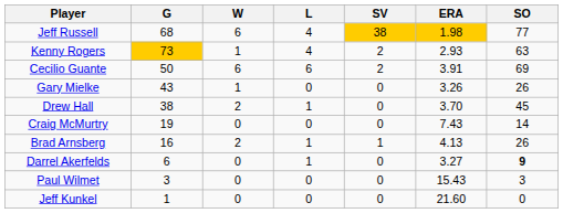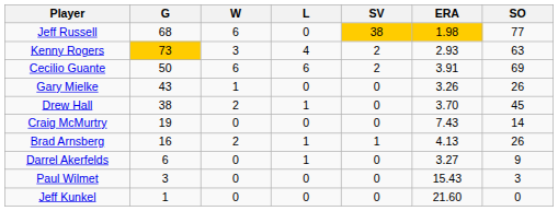 <table class="wikitable sortable">
 <tr>
 <th bgcolor="#DDDDFF" width="16%">Player</th>
 <th bgcolor="#DDDDFF" width="9%">G</th>
 <th bgcolor="#DDDDFF" width="9%">W</th>
 <th bgcolor="#DDDDFF" width="9%">L</th>
 <th bgcolor="#DDDDFF" width="9%">SV</th>
 <th bgcolor="#DDDDFF" width="9%">ERA</th>
 <th bgcolor="#DDDDFF" width="9%">SO</th>
 </tr>
 <tr align="center">
 <td><a href='#'>Jeff Russell</a></td>
 <td>68</td>
 <td>6</td>
-<td>4</td>
+<td>0</td>
 <td style="background:#fc0;">38</td>
 <td style="background:#fc0;">1.98</td>
 <td>77</td>
 </tr>
 <tr align=center>
 <td><a href='#'>Kenny Rogers</a></td>
 <td style="background:#fc0;">73</td>
-<td>1</td>
+<td>3</td>
 <td>4</td>
 <td>2</td>
 <td>2.93</td>
 <td>63</td>
 </tr>
 <tr align=center>
 <td><a href='#'>Cecilio Guante</a></td>
 <td>50</td>
 <td>6</td>
 <td>6</td>
 <td>2</td>
 <td>3.91</td>
 <td>69</td>
 </tr>
 <tr align="center">
 <td><a href='#'>Gary Mielke</a></td>
 <td>43</td>
 <td>1</td>
 <td>0</td>
 <td>0</td>
 <td>3.26</td>
 <td>26</td>
 </tr>
 <tr align="center">
 <td><a href='#'>Drew Hall</a></td>
 <td>38</td>
 <td>2</td>
 <td>1</td>
 <td>0</td>
 <td>3.70</td>
 <td>45</td>
 </tr>
 <tr align="center">
 <td><a href='#'>Craig McMurtry</a></td>
 <td>19</td>
 <td>0</td>
 <td>0</td>
 <td>0</td>
 <td>7.43</td>
 <td>14</td>
 </tr>
 <tr align=center>
 <td><a href='#'>Brad Arnsberg</a></td>
 <td>16</td>
 <td>2</td>
 <td>1</td>
 <td>1</td>
 <td>4.13</td>
 <td>26</td>
 </tr>
 <tr align="center">
 <td><a href='#'>Darrel Akerfelds</a></td>
 <td>6</td>
 <td>0</td>
 <td>1</td>
 <td>0</td>
 <td>3.27</td>
-<td><strong>9</strong></td>
+<td>9</td>
 </tr>
 <tr align="center">
 <td><a href='#'>Paul Wilmet</a></td>
 <td>3</td>
 <td>0</td>
 <td>0</td>
 <td>0</td>
 <td>15.43</td>
 <td>3</td>
 </tr>
 <tr align="center">
 <td><a href='#'>Jeff Kunkel</a></td>
 <td>1</td>
 <td>0</td>
 <td>0</td>
 <td>0</td>
 <td>21.60</td>
 <td>0</td>
 </tr>
 </table>
